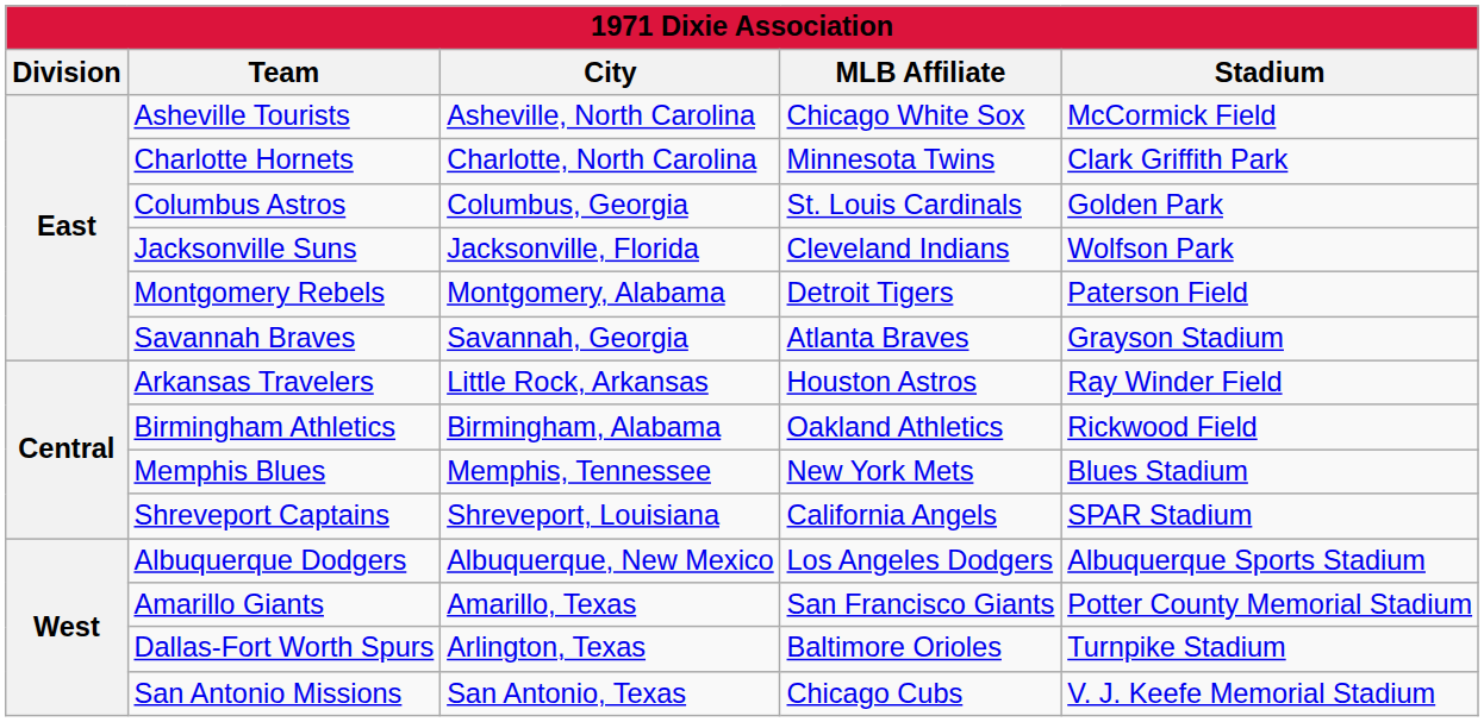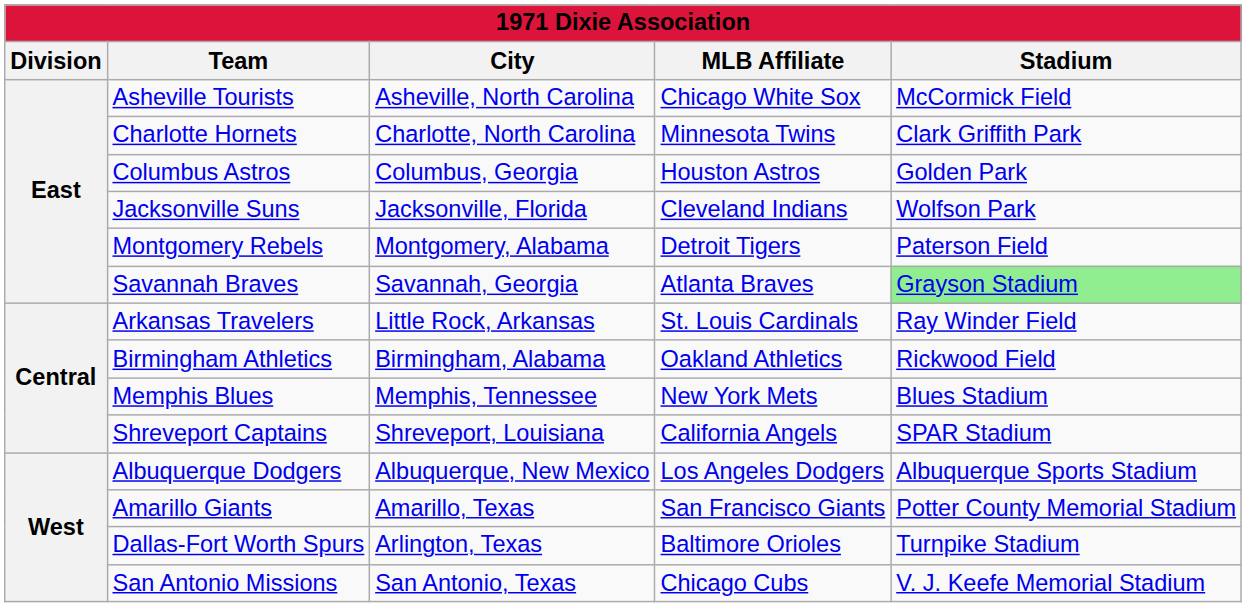 <table class="wikitable" style="width:auto">
 <tr>
 <td bgcolor="#DC143C" align="center" colspan="7"><strong><span>1971 Dixie Association</span></strong></td>
 </tr>
 <tr>
 <th>Division</th>
 <th>Team</th>
 <th>City</th>
 <th>MLB Affiliate</th>
 <th>Stadium</th>
 </tr>
 <tr>
 <th rowspan="6">East</th>
 <td><a href='#'>Asheville Tourists</a></td>
 <td><a href='#'>Asheville, North Carolina</a></td>
 <td><a href='#'>Chicago White Sox</a></td>
 <td><a href='#'>McCormick Field</a></td>
 </tr>
 <tr>
 <td><a href='#'>Charlotte Hornets</a></td>
 <td><a href='#'>Charlotte, North Carolina</a></td>
 <td><a href='#'>Minnesota Twins</a></td>
 <td><a href='#'>Clark Griffith Park</a></td>
 </tr>
 <tr>
 <td><a href='#'>Columbus Astros</a></td>
 <td><a href='#'>Columbus, Georgia</a></td>
-<td><a href='#'>St. Louis Cardinals</a></td>
+<td><a href='#'>Houston Astros</a></td>
 <td><a href='#'>Golden Park</a></td>
 </tr>
 <tr>
 <td><a href='#'>Jacksonville Suns</a></td>
 <td><a href='#'>Jacksonville, Florida</a></td>
 <td><a href='#'>Cleveland Indians</a></td>
 <td><a href='#'>Wolfson Park</a></td>
 </tr>
 <tr>
 <td><a href='#'>Montgomery Rebels</a></td>
 <td><a href='#'>Montgomery, Alabama</a></td>
 <td><a href='#'>Detroit Tigers</a></td>
 <td><a href='#'>Paterson Field</a></td>
 </tr>
 <tr>
 <td><a href='#'>Savannah Braves</a></td>
 <td><a href='#'>Savannah, Georgia</a></td>
 <td><a href='#'>Atlanta Braves</a></td>
-<td><a href='#'>Grayson Stadium</a></td>
+<td style="background: lightgreen;"><a href='#'>Grayson Stadium</a></td>
 </tr>
 <tr>
 <th rowspan="4">Central</th>
 <td><a href='#'>Arkansas Travelers</a></td>
 <td><a href='#'>Little Rock, Arkansas</a></td>
-<td><a href='#'>Houston Astros</a></td>
+<td><a href='#'>St. Louis Cardinals</a></td>
 <td><a href='#'>Ray Winder Field</a></td>
 </tr>
 <tr>
 <td><a href='#'>Birmingham Athletics</a></td>
 <td><a href='#'>Birmingham, Alabama</a></td>
 <td><a href='#'>Oakland Athletics</a></td>
 <td><a href='#'>Rickwood Field</a></td>
 </tr>
 <tr>
 <td><a href='#'>Memphis Blues</a></td>
 <td><a href='#'>Memphis, Tennessee</a></td>
 <td><a href='#'>New York Mets</a></td>
 <td><a href='#'>Blues Stadium</a></td>
 </tr>
 <tr>
 <td><a href='#'>Shreveport Captains</a></td>
 <td><a href='#'>Shreveport, Louisiana</a></td>
 <td><a href='#'>California Angels</a></td>
 <td><a href='#'>SPAR Stadium</a></td>
 </tr>
 <tr>
 <th rowspan="4">West</th>
 <td><a href='#'>Albuquerque Dodgers</a></td>
 <td><a href='#'>Albuquerque, New Mexico</a></td>
 <td><a href='#'>Los Angeles Dodgers</a></td>
 <td><a href='#'>Albuquerque Sports Stadium</a></td>
 </tr>
 <tr>
 <td><a href='#'>Amarillo Giants</a></td>
 <td><a href='#'>Amarillo, Texas</a></td>
 <td><a href='#'>San Francisco Giants</a></td>
 <td><a href='#'>Potter County Memorial Stadium</a></td>
 </tr>
 <tr>
 <td><a href='#'>Dallas-Fort Worth Spurs</a></td>
 <td><a href='#'>Arlington, Texas</a></td>
 <td><a href='#'>Baltimore Orioles</a></td>
 <td><a href='#'>Turnpike Stadium</a></td>
 </tr>
 <tr>
 <td><a href='#'>San Antonio Missions</a></td>
 <td><a href='#'>San Antonio, Texas</a></td>
 <td><a href='#'>Chicago Cubs</a></td>
 <td><a href='#'>V. J. Keefe Memorial Stadium</a></td>
 </tr>
 </table>
